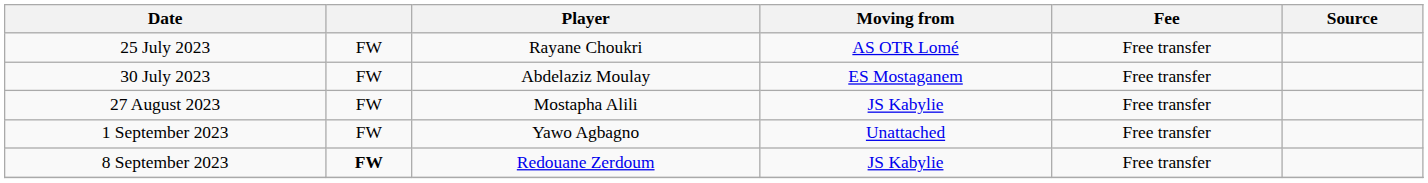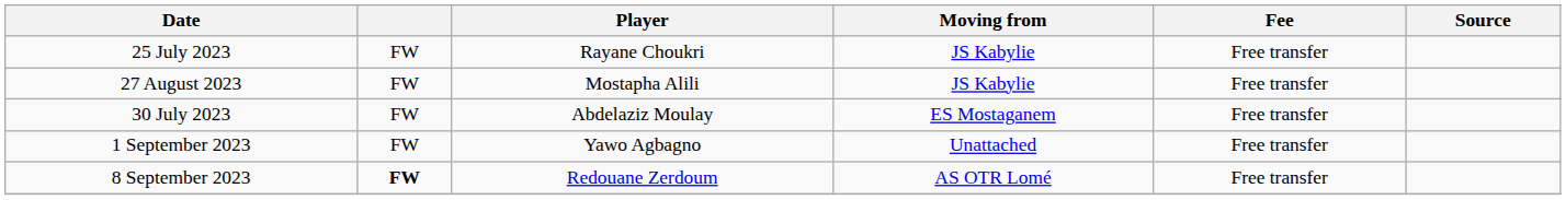 <table class="wikitable sortable" style="width:70%; text-align:center; font-size:85%; text-align:centre;">
 <tr>
 <th>Date</th>
 <th></th>
 <th>Player</th>
 <th>Moving from</th>
 <th>Fee</th>
 <th>Source</th>
 </tr>
 <tr>
 <td>25 July 2023</td>
 <td>FW</td>
 <td> Rayane Choukri</td>
-<td> <a href='#'>AS OTR Lomé</a></td>
+<td><a href='#'>JS Kabylie</a></td>
+<td>Free transfer</td>
+<td></td>
+</tr>
+<tr>
+<td>27 August 2023</td>
+<td>FW</td>
+<td> Mostapha Alili</td>
+<td><a href='#'>JS Kabylie</a></td>
 <td>Free transfer</td>
 <td></td>
 </tr>
 <tr>
 <td>30 July 2023</td>
 <td>FW</td>
 <td> Abdelaziz Moulay</td>
 <td><a href='#'>ES Mostaganem</a></td>
-<td>Free transfer</td>
-<td></td>
-</tr>
-<tr>
-<td>27 August 2023</td>
-<td>FW</td>
-<td> Mostapha Alili</td>
-<td><a href='#'>JS Kabylie</a></td>
 <td>Free transfer</td>
 <td></td>
 </tr>
 <tr>
 <td>1 September 2023</td>
 <td>FW</td>
 <td> Yawo Agbagno</td>
 <td><a href='#'>Unattached</a></td>
 <td>Free transfer</td>
 <td></td>
 </tr>
 <tr>
 <td>8 September 2023</td>
 <td><strong>FW</strong></td>
 <td> <a href='#'>Redouane Zerdoum</a></td>
-<td><a href='#'>JS Kabylie</a></td>
+<td> <a href='#'>AS OTR Lomé</a></td>
 <td>Free transfer</td>
 <td></td>
 </tr>
 <tr>
 </tr>
 </table>
